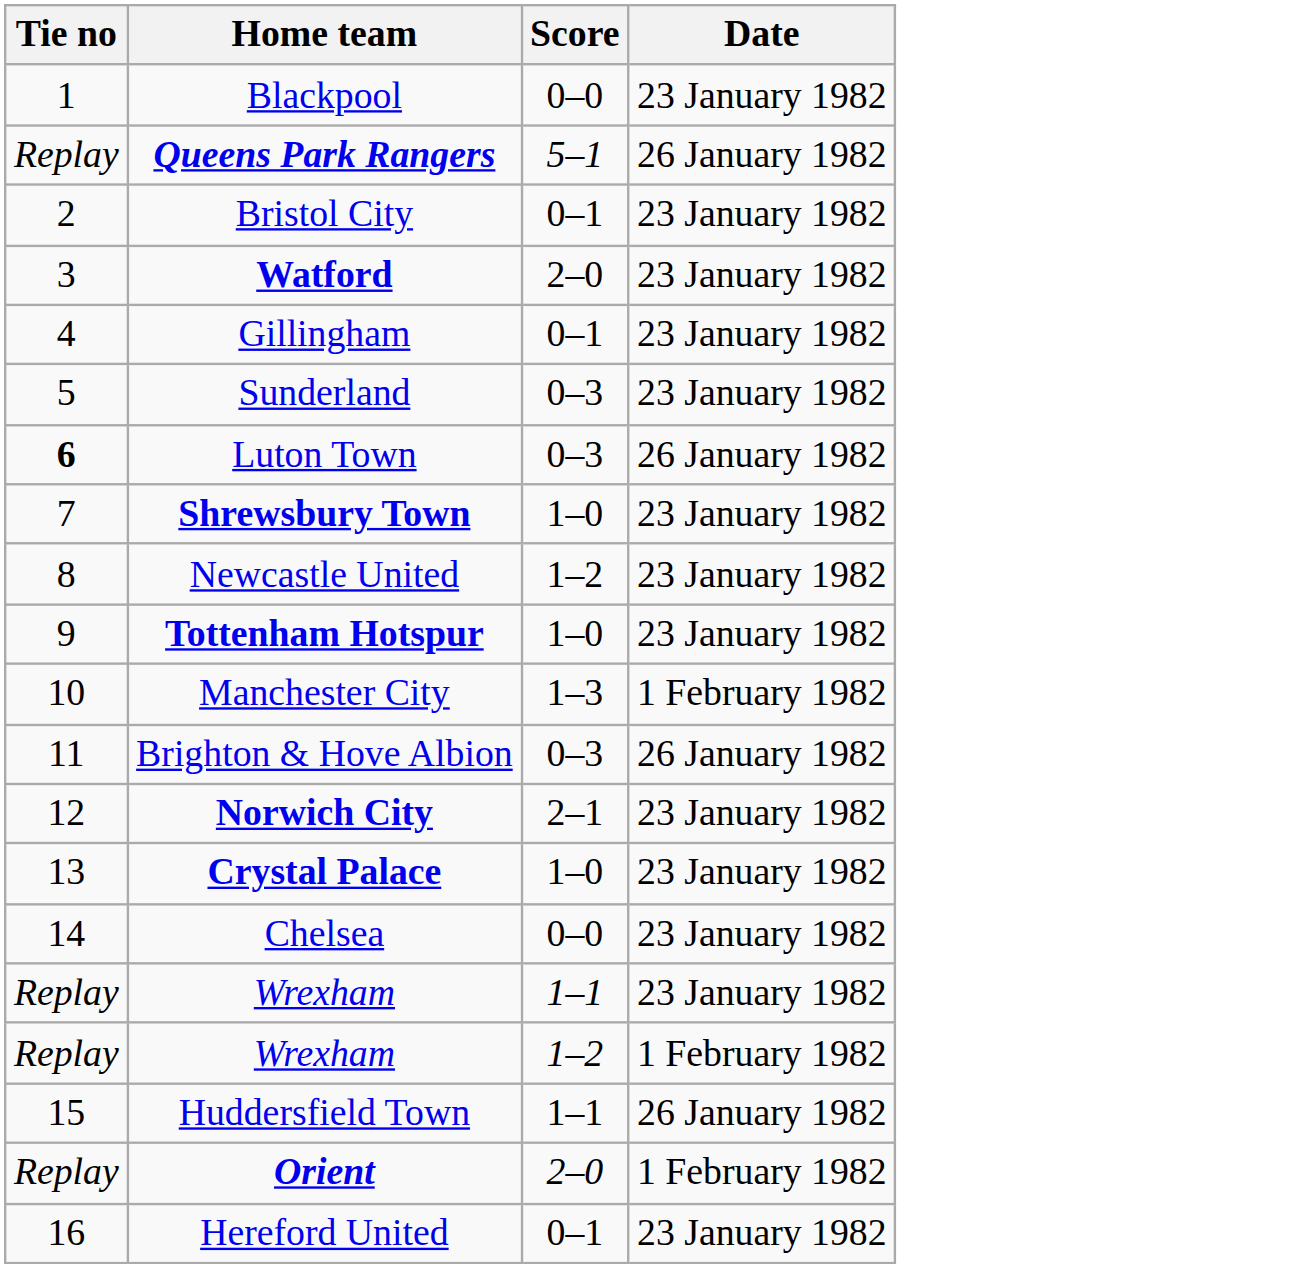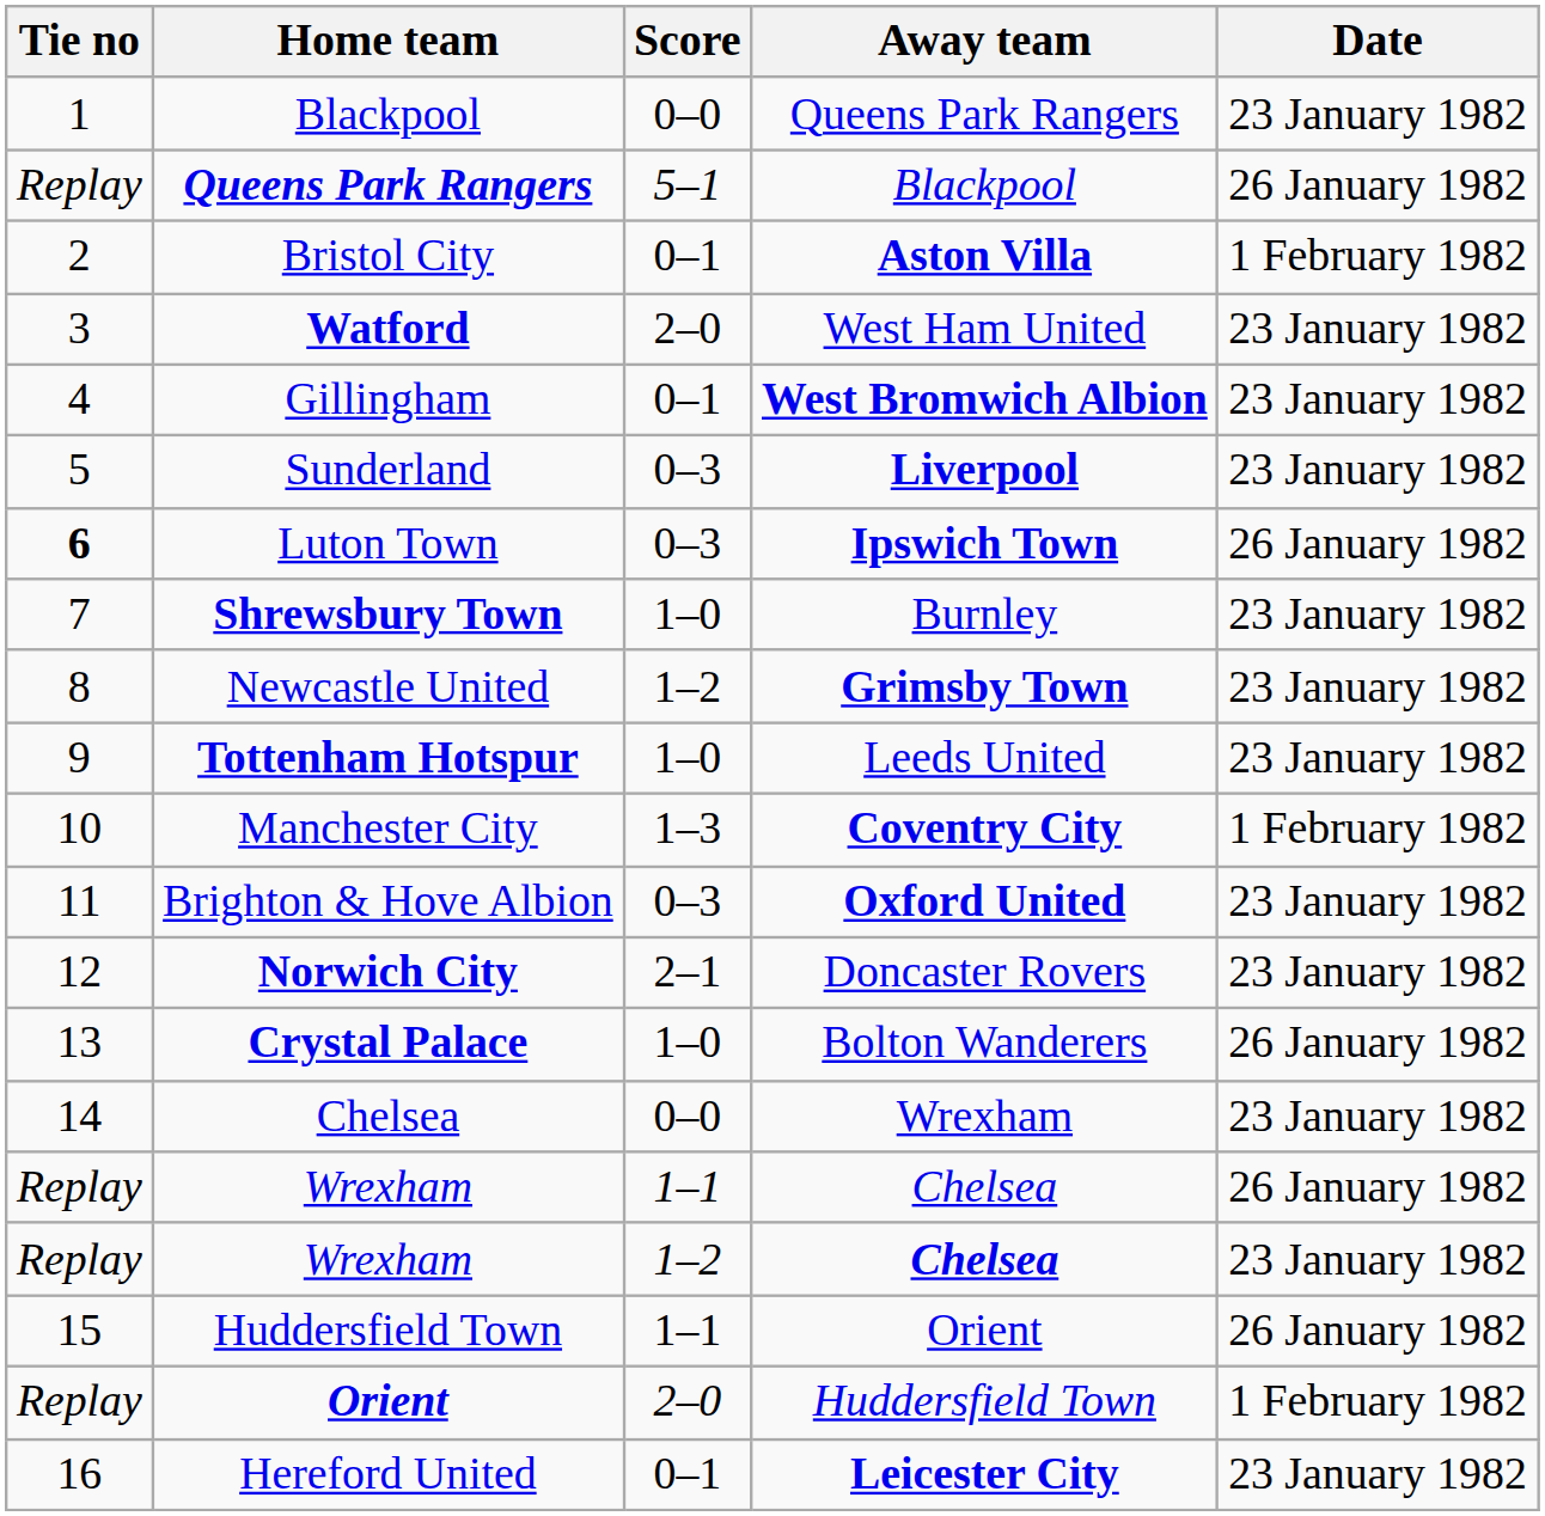 <table class="wikitable" style="text-align: center">
 <tr>
 <th>Tie no</th>
 <th>Home team</th>
 <th>Score</th>
+<th>Away team</th>
 <th>Date</th>
 </tr>
 <tr>
 <td>1</td>
 <td><a href='#'>Blackpool</a></td>
 <td>0–0</td>
+<td><a href='#'>Queens Park Rangers</a></td>
 <td>23 January 1982</td>
 </tr>
 <tr>
 <td><em>Replay</em></td>
 <td><strong><em><a href='#'>Queens Park Rangers</a></em></strong></td>
 <td><em>5–1</em></td>
+<td><em><a href='#'>Blackpool</a></em></td>
 <td>26 January 1982</td>
 </tr>
 <tr>
 <td>2</td>
 <td><a href='#'>Bristol City</a></td>
 <td>0–1</td>
-<td>23 January 1982</td>
+<td><strong><a href='#'>Aston Villa</a></strong></td>
+<td>1 February 1982</td>
 </tr>
 <tr>
 <td>3</td>
 <td><strong><a href='#'>Watford</a></strong></td>
 <td>2–0</td>
+<td><a href='#'>West Ham United</a></td>
 <td>23 January 1982</td>
 </tr>
 <tr>
 <td>4</td>
 <td><a href='#'>Gillingham</a></td>
 <td>0–1</td>
+<td><strong><a href='#'>West Bromwich Albion</a></strong></td>
 <td>23 January 1982</td>
 </tr>
 <tr>
 <td>5</td>
 <td><a href='#'>Sunderland</a></td>
 <td>0–3</td>
+<td><strong><a href='#'>Liverpool</a></strong></td>
 <td>23 January 1982</td>
 </tr>
 <tr>
 <td><strong>6</strong></td>
 <td><a href='#'>Luton Town</a></td>
 <td>0–3</td>
+<td><strong><a href='#'>Ipswich Town</a></strong></td>
 <td>26 January 1982</td>
 </tr>
 <tr>
 <td>7</td>
 <td><strong><a href='#'>Shrewsbury Town</a></strong></td>
 <td>1–0</td>
+<td><a href='#'>Burnley</a></td>
 <td>23 January 1982</td>
 </tr>
 <tr>
 <td>8</td>
 <td><a href='#'>Newcastle United</a></td>
 <td>1–2</td>
+<td><strong><a href='#'>Grimsby Town</a></strong></td>
 <td>23 January 1982</td>
 </tr>
 <tr>
 <td>9</td>
 <td><strong><a href='#'>Tottenham Hotspur</a></strong></td>
 <td>1–0</td>
+<td><a href='#'>Leeds United</a></td>
 <td>23 January 1982</td>
 </tr>
 <tr>
 <td>10</td>
 <td><a href='#'>Manchester City</a></td>
 <td>1–3</td>
+<td><strong><a href='#'>Coventry City</a></strong></td>
 <td>1 February 1982</td>
 </tr>
 <tr>
 <td>11</td>
 <td><a href='#'>Brighton & Hove Albion</a></td>
 <td>0–3</td>
-<td>26 January 1982</td>
+<td><strong><a href='#'>Oxford United</a></strong></td>
+<td>23 January 1982</td>
 </tr>
 <tr>
 <td>12</td>
 <td><strong><a href='#'>Norwich City</a></strong></td>
 <td>2–1</td>
+<td><a href='#'>Doncaster Rovers</a></td>
 <td>23 January 1982</td>
 </tr>
 <tr>
 <td>13</td>
 <td><strong><a href='#'>Crystal Palace</a></strong></td>
 <td>1–0</td>
-<td>23 January 1982</td>
+<td><a href='#'>Bolton Wanderers</a></td>
+<td>26 January 1982</td>
 </tr>
 <tr>
 <td>14</td>
 <td><a href='#'>Chelsea</a></td>
 <td>0–0</td>
+<td><a href='#'>Wrexham</a></td>
 <td>23 January 1982</td>
 </tr>
 <tr>
 <td><em>Replay</em></td>
 <td><em><a href='#'>Wrexham</a></em></td>
 <td><em>1–1</em></td>
-<td>23 January 1982</td>
+<td><em><a href='#'>Chelsea</a></em></td>
+<td>26 January 1982</td>
 </tr>
 <tr>
 <td><em>Replay</em></td>
 <td><em><a href='#'>Wrexham</a></em></td>
 <td><em>1–2</em></td>
-<td>1 February 1982</td>
+<td><strong><em><a href='#'>Chelsea</a></em></strong></td>
+<td>23 January 1982</td>
 </tr>
 <tr>
 <td>15</td>
 <td><a href='#'>Huddersfield Town</a></td>
 <td>1–1</td>
+<td><a href='#'>Orient</a></td>
 <td>26 January 1982</td>
 </tr>
 <tr>
 <td><em>Replay</em></td>
 <td><strong><em><a href='#'>Orient</a></em></strong></td>
 <td><em>2–0</em></td>
+<td><em><a href='#'>Huddersfield Town</a></em></td>
 <td>1 February 1982</td>
 </tr>
 <tr>
 <td>16</td>
 <td><a href='#'>Hereford United</a></td>
 <td>0–1</td>
+<td><strong><a href='#'>Leicester City</a></strong></td>
 <td>23 January 1982</td>
 </tr>
 </table>
